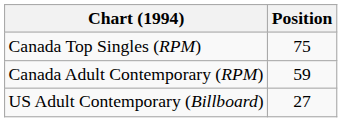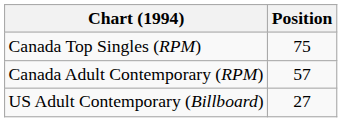 <table class="wikitable sortable">
 <tr>
 <th>Chart (1994)</th>
 <th>Position</th>
 </tr>
 <tr>
 <td>Canada Top Singles (<em>RPM</em>)</td>
 <td align="center">75</td>
 </tr>
 <tr>
 <td>Canada Adult Contemporary (<em>RPM</em>)</td>
-<td align="center">59</td>
+<td align="center">57</td>
 </tr>
 <tr>
 <td>US Adult Contemporary (<em>Billboard</em>)</td>
 <td align="center">27</td>
 </tr>
 </table>
